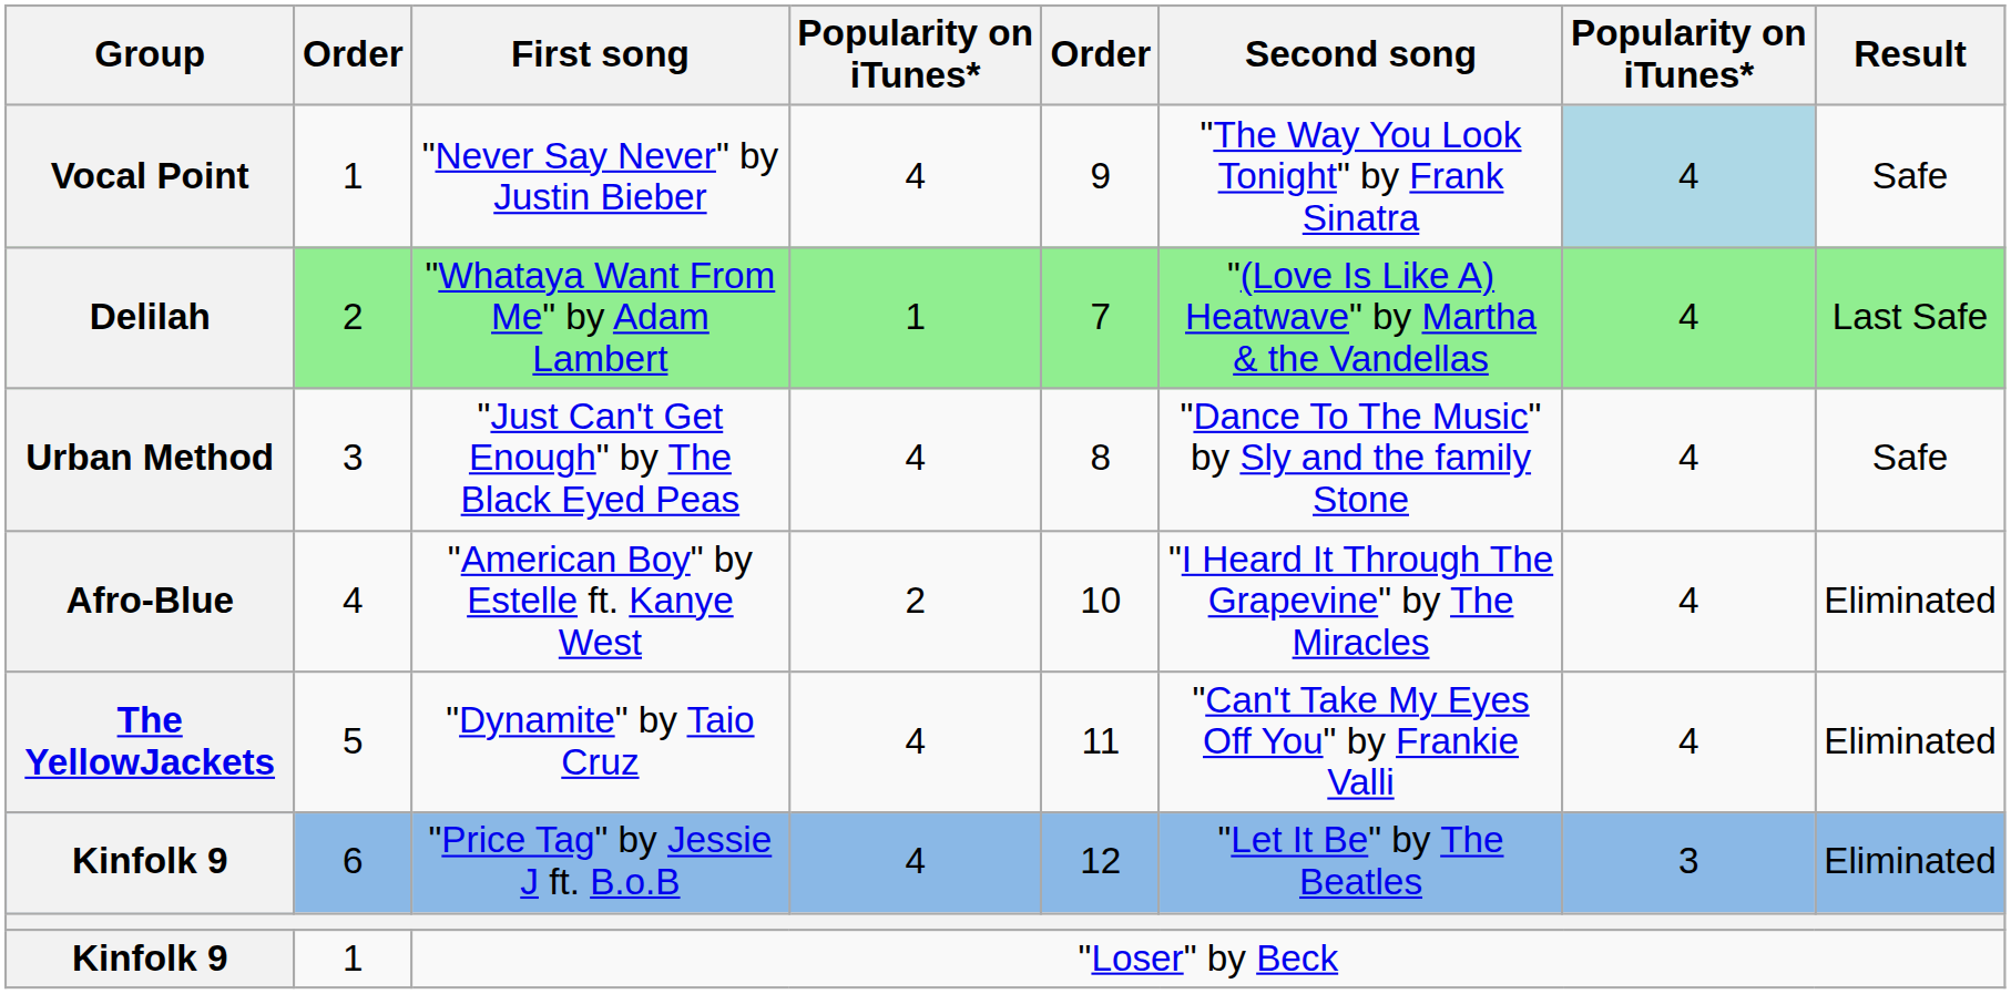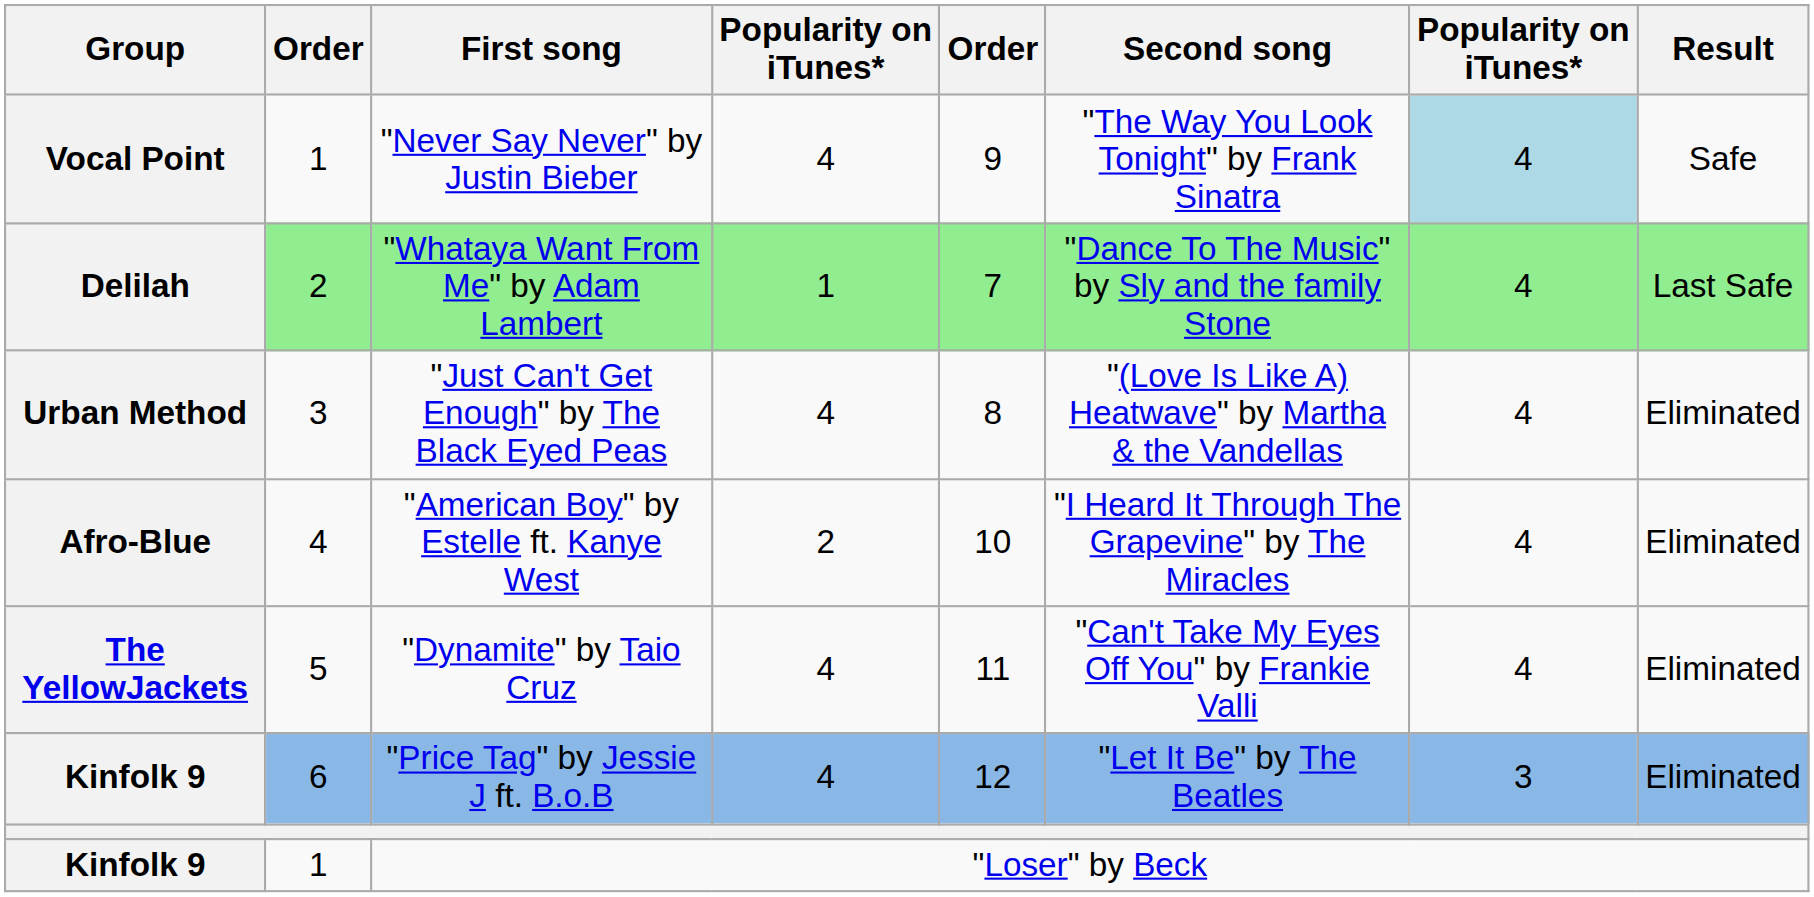 <table class="wikitable plainrowheaders sortable" style="text-align:center;">
 <tr>
 <th scope="col">Group</th>
 <th scope="col">Order</th>
 <th scope="col">First song</th>
 <th scope="col">Popularity on iTunes*</th>
 <th scope="col">Order</th>
 <th scope="col">Second song</th>
 <th scope="col">Popularity on iTunes*</th>
 <th scope="col" class="unsortable">Result</th>
 </tr>
 <tr>
 <th scope="row">Vocal Point</th>
 <td>1</td>
 <td>"<a href='#'>Never Say Never</a>" by <a href='#'>Justin Bieber</a></td>
 <td>4</td>
 <td>9</td>
 <td>"<a href='#'>The Way You Look Tonight</a>" by <a href='#'>Frank Sinatra</a></td>
 <td style="background: lightblue;">4</td>
 <td>Safe</td>
 </tr>
 <tr style="background:lightgreen;">
 <th scope="row">Delilah</th>
 <td>2</td>
 <td>"<a href='#'>Whataya Want From Me</a>" by <a href='#'>Adam Lambert</a></td>
 <td>1</td>
 <td>7</td>
-<td>"<a href='#'>(Love Is Like A) Heatwave</a>" by <a href='#'>Martha & the Vandellas</a></td>
+<td>"<a href='#'>Dance To The Music</a>" by <a href='#'>Sly and the family Stone</a></td>
 <td>4</td>
 <td>Last Safe</td>
 </tr>
 <tr>
 <th scope="row">Urban Method</th>
 <td>3</td>
 <td>"<a href='#'>Just Can't Get Enough</a>" by <a href='#'>The Black Eyed Peas</a></td>
 <td>4</td>
 <td>8</td>
-<td>"<a href='#'>Dance To The Music</a>" by <a href='#'>Sly and the family Stone</a></td>
+<td>"<a href='#'>(Love Is Like A) Heatwave</a>" by <a href='#'>Martha & the Vandellas</a></td>
 <td>4</td>
-<td>Safe</td>
+<td>Eliminated</td>
 </tr>
 <tr>
 <th scope="row">Afro-Blue</th>
 <td>4</td>
 <td>"<a href='#'>American Boy</a>" by <a href='#'>Estelle</a> ft. <a href='#'>Kanye West</a></td>
 <td>2</td>
 <td>10</td>
 <td>"<a href='#'>I Heard It Through The Grapevine</a>" by <a href='#'>The Miracles</a></td>
 <td>4</td>
 <td>Eliminated</td>
 </tr>
 <tr>
 <th scope="row"><a href='#'>The YellowJackets</a></th>
 <td>5</td>
 <td>"<a href='#'>Dynamite</a>" by <a href='#'>Taio Cruz</a></td>
 <td>4</td>
 <td>11</td>
 <td>"<a href='#'>Can't Take My Eyes Off You</a>" by <a href='#'>Frankie Valli</a></td>
 <td>4</td>
 <td>Eliminated</td>
 </tr>
 <tr style="background:#8ab8e6;">
 <th scope="row">Kinfolk 9</th>
 <td>6</td>
 <td>"<a href='#'>Price Tag</a>" by <a href='#'>Jessie J</a> ft. <a href='#'>B.o.B</a></td>
 <td>4</td>
 <td>12</td>
 <td>"<a href='#'>Let It Be</a>" by <a href='#'>The Beatles</a></td>
 <td>3</td>
 <td>Eliminated</td>
 </tr>
 <tr>
 <th scope="row" colspan="8"></th>
 </tr>
 <tr>
 <th scope="row">Kinfolk 9</th>
 <td>1</td>
 <td colspan="7">"<a href='#'>Loser</a>" by <a href='#'>Beck</a></td>
 </tr>
 </table>
